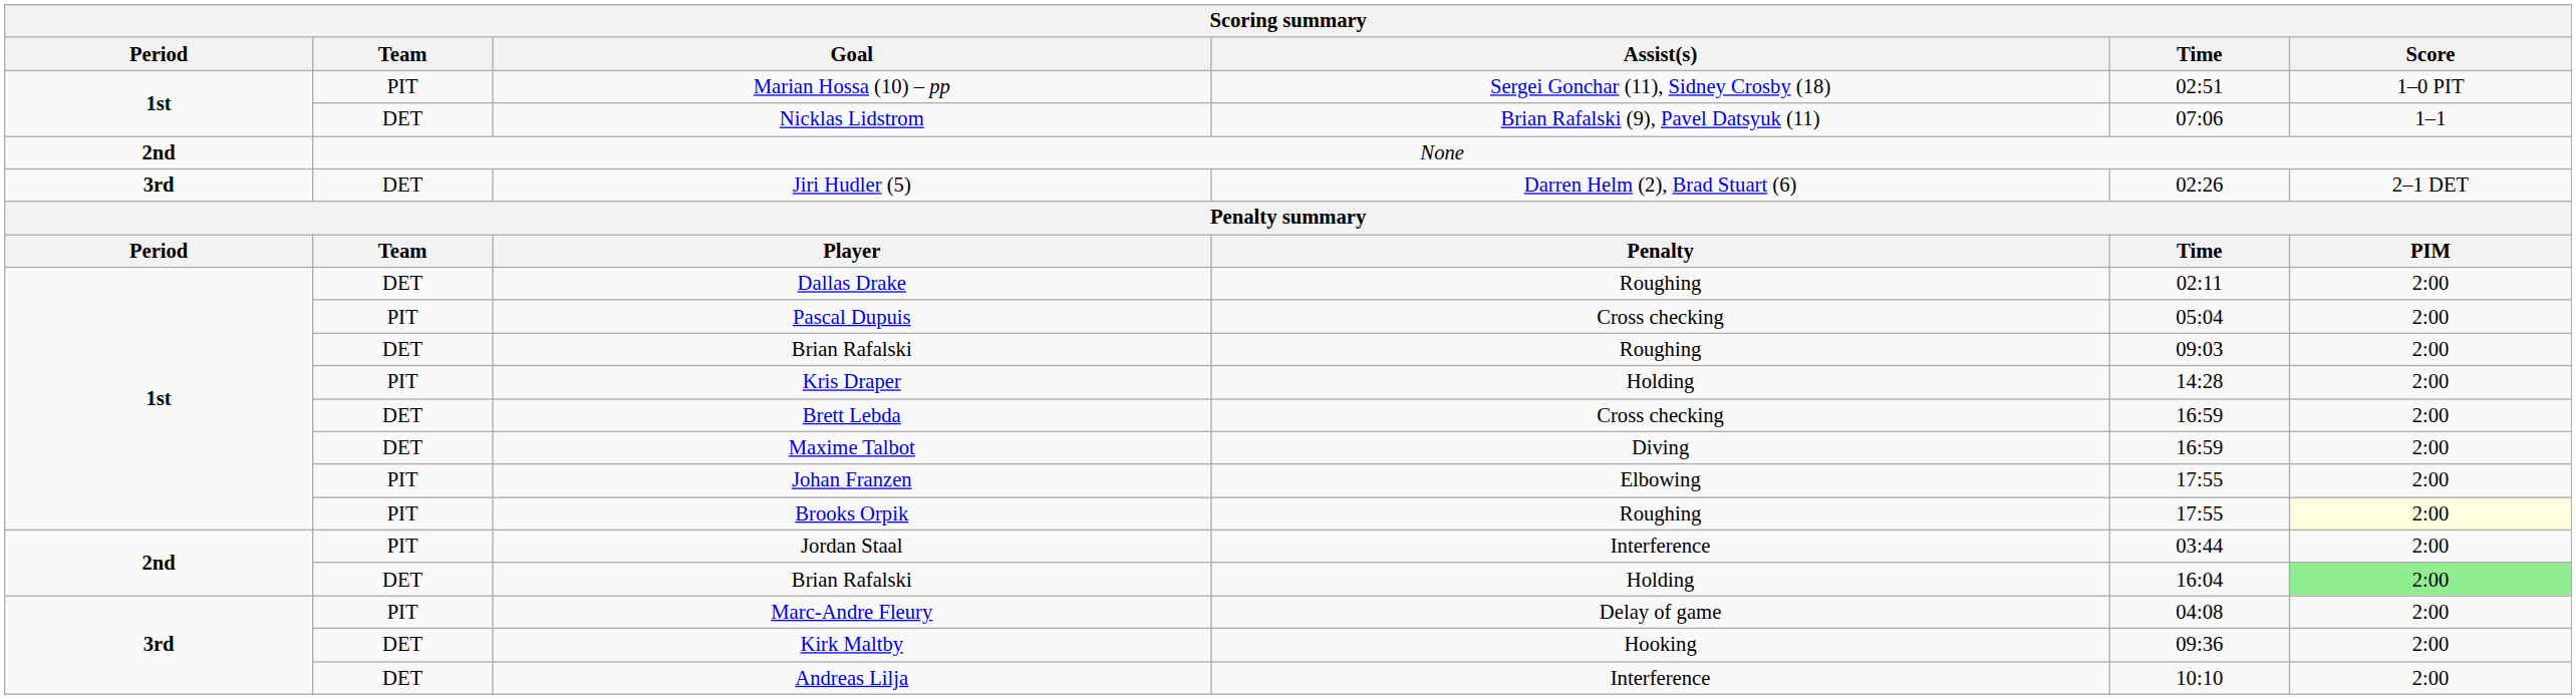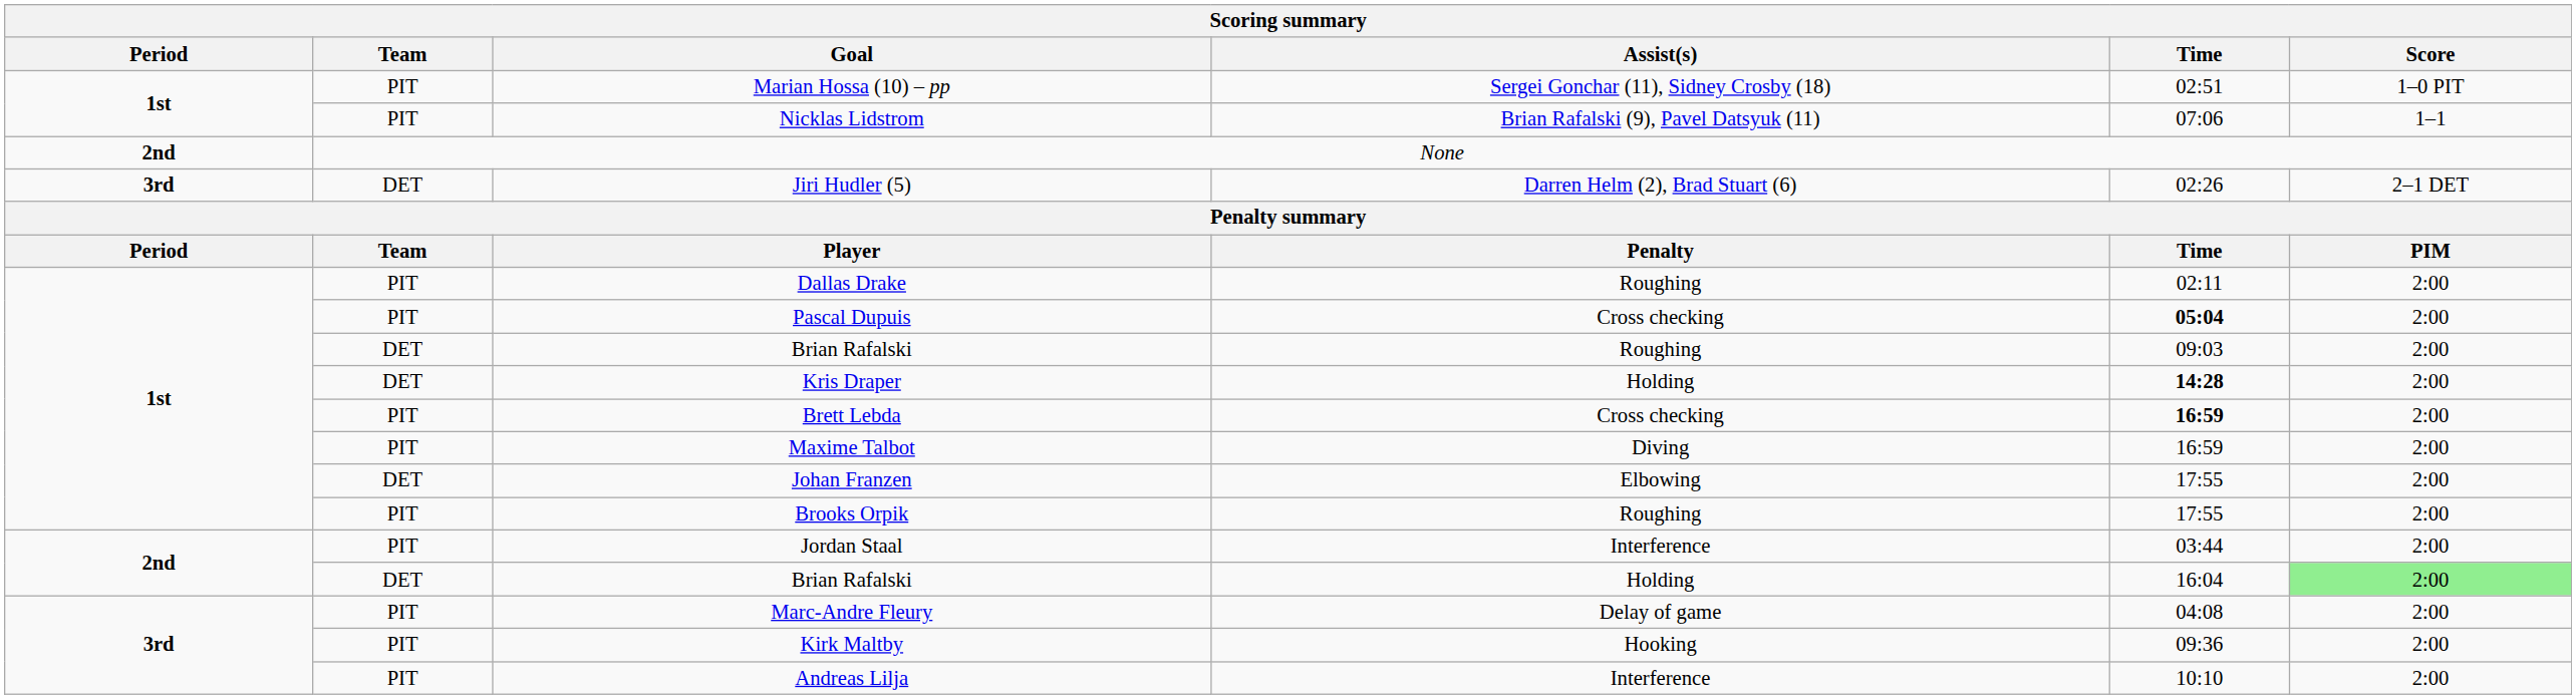 <table width="100%" class="wikitable" style="text-align:center">
 <tr>
 <th colspan=6>Scoring summary</th>
 </tr>
 <tr>
 <th width="12%">Period</th>
 <th width="7%">Team</th>
 <th width="28%">Goal</th>
 <th width="35%">Assist(s)</th>
 <th width="7%">Time</th>
 <th width="11%">Score</th>
 </tr>
 <tr>
 <td rowspan="2"><strong>1st</strong></td>
 <td>PIT</td>
 <td><a href='#'>Marian Hossa</a> (10) – <em>pp</em></td>
 <td><a href='#'>Sergei Gonchar</a> (11), <a href='#'>Sidney Crosby</a> (18)</td>
 <td>02:51</td>
 <td>1–0 PIT</td>
 </tr>
 <tr>
-<td>DET</td>
+<td>PIT</td>
 <td><a href='#'>Nicklas Lidstrom</a></td>
 <td><a href='#'>Brian Rafalski</a> (9), <a href='#'>Pavel Datsyuk</a> (11)</td>
 <td>07:06</td>
 <td>1–1</td>
 </tr>
 <tr>
 <td rowspan="1"><strong>2nd</strong></td>
 <td colspan="5"><em>None</em></td>
 </tr>
 <tr>
 <td rowspan="1"><strong>3rd</strong></td>
 <td>DET</td>
 <td><a href='#'>Jiri Hudler</a> (5)</td>
 <td><a href='#'>Darren Helm</a> (2), <a href='#'>Brad Stuart</a> (6)</td>
 <td>02:26</td>
 <td>2–1 DET</td>
 </tr>
 <tr>
 <th colspan="6">Penalty summary</th>
 </tr>
 <tr>
 <th style="width:12%;">Period</th>
 <th style="width:7%;">Team</th>
 <th style="width:28%;">Player</th>
 <th style="width:35%;">Penalty</th>
 <th style="width:7%;">Time</th>
 <th style="width:11%;">PIM</th>
 </tr>
 <tr>
 <td rowspan="8"><strong>1st</strong></td>
-<td>DET</td>
+<td>PIT</td>
 <td><a href='#'>Dallas Drake</a></td>
 <td>Roughing</td>
 <td>02:11</td>
 <td>2:00</td>
 </tr>
 <tr>
 <td>PIT</td>
 <td><a href='#'>Pascal Dupuis</a></td>
 <td>Cross checking</td>
-<td>05:04</td>
+<td><strong>05:04</strong></td>
 <td>2:00</td>
 </tr>
 <tr>
 <td>DET</td>
 <td>Brian Rafalski</td>
 <td>Roughing</td>
 <td>09:03</td>
 <td>2:00</td>
 </tr>
 <tr>
-<td>PIT</td>
+<td>DET</td>
 <td><a href='#'>Kris Draper</a></td>
 <td>Holding</td>
-<td>14:28</td>
+<td><strong>14:28</strong></td>
 <td>2:00</td>
 </tr>
 <tr>
-<td>DET</td>
+<td>PIT</td>
 <td><a href='#'>Brett Lebda</a></td>
 <td>Cross checking</td>
-<td>16:59</td>
+<td><strong>16:59</strong></td>
 <td>2:00</td>
 </tr>
 <tr>
-<td>DET</td>
+<td>PIT</td>
 <td><a href='#'>Maxime Talbot</a></td>
 <td>Diving</td>
 <td>16:59</td>
 <td>2:00</td>
 </tr>
 <tr>
-<td>PIT</td>
+<td>DET</td>
 <td><a href='#'>Johan Franzen</a></td>
 <td>Elbowing</td>
 <td>17:55</td>
 <td>2:00</td>
 </tr>
 <tr>
 <td>PIT</td>
 <td><a href='#'>Brooks Orpik</a></td>
 <td>Roughing</td>
 <td>17:55</td>
-<td style="background: lightyellow;">2:00</td>
+<td>2:00</td>
 </tr>
 <tr>
 <td rowspan="2"><strong>2nd</strong></td>
 <td>PIT</td>
 <td>Jordan Staal</td>
 <td>Interference</td>
 <td>03:44</td>
 <td>2:00</td>
 </tr>
 <tr>
 <td>DET</td>
 <td>Brian Rafalski</td>
 <td>Holding</td>
 <td>16:04</td>
 <td style="background: lightgreen;">2:00</td>
 </tr>
 <tr>
 <td rowspan="3"><strong>3rd</strong></td>
 <td>PIT</td>
 <td><a href='#'>Marc-Andre Fleury</a></td>
 <td>Delay of game</td>
 <td>04:08</td>
 <td>2:00</td>
 </tr>
 <tr>
-<td>DET</td>
+<td>PIT</td>
 <td><a href='#'>Kirk Maltby</a></td>
 <td>Hooking</td>
 <td>09:36</td>
 <td>2:00</td>
 </tr>
 <tr>
-<td>DET</td>
+<td>PIT</td>
 <td><a href='#'>Andreas Lilja</a></td>
 <td>Interference</td>
 <td>10:10</td>
 <td>2:00</td>
 </tr>
 </table>
